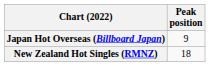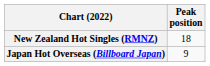 <table class="wikitable sortable plainrowheaders" style="text-align:center">
 <tr>
 <th scope="col">Chart (2022)</th>
 <th scope="col">Peak<br>position</th>
 </tr>
 <tr>
+<th scope="row">New Zealand Hot Singles (<a href='#'>RMNZ</a>)</th>
+<td>18</td>
+</tr>
+<tr>
 <th scope="row">Japan Hot Overseas (<em><a href='#'>Billboard Japan</a></em>)</th>
 <td>9</td>
 </tr>
-<tr>
-<th scope="row">New Zealand Hot Singles (<a href='#'>RMNZ</a>)</th>
-<td>18</td>
-</tr>
 </table>
